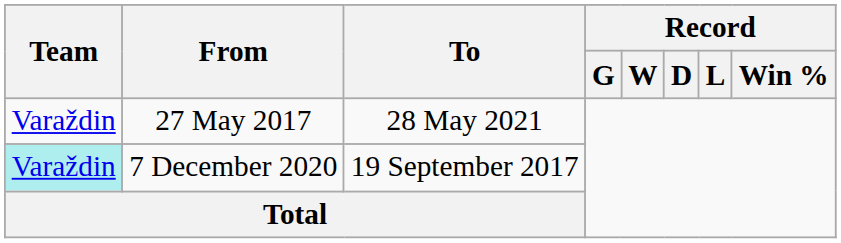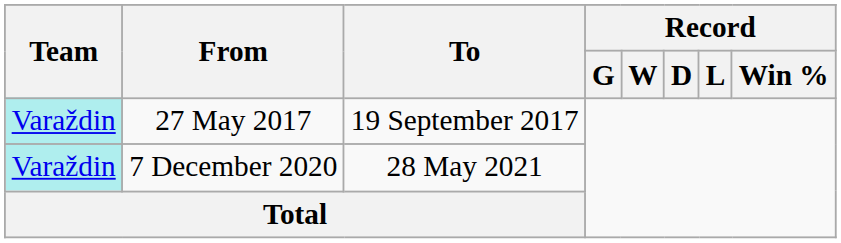 <table class=wikitable style="text-align: center">
 <tr>
 <th rowspan="2">Team</th>
 <th rowspan="2">From</th>
 <th rowspan="2">To</th>
 <th colspan="8">Record</th>
 </tr>
 <tr>
 <th>G</th>
 <th>W</th>
 <th>D</th>
 <th>L</th>
 <th>Win %</th>
 </tr>
 <tr>
-<td><a href='#'>Varaždin</a></td>
+<td style="background: paleturquoise;"><a href='#'>Varaždin</a></td>
 <td>27 May 2017</td>
-<td>28 May 2021<br></td>
+<td>19 September 2017<br></td>
 </tr>
 <tr>
 <td style="background: paleturquoise;"><a href='#'>Varaždin</a></td>
 <td>7 December 2020</td>
-<td>19 September 2017<br></td>
+<td>28 May 2021<br></td>
 </tr>
 <tr>
 <th colspan="3">Total<br></th>
 </tr>
 </table>
